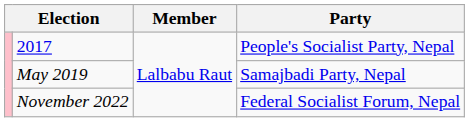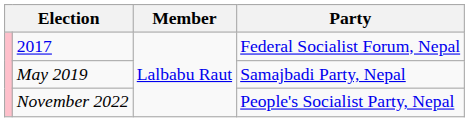 <table class="wikitable">
 <tr>
 <th colspan="2">Election</th>
 <th>Member</th>
 <th>Party</th>
 </tr>
 <tr>
 <td rowspan="3" style="background-color:pink"></td>
 <td><a href='#'>2017</a></td>
 <td rowspan="3"><a href='#'>Lalbabu Raut</a></td>
-<td><a href='#'>People's Socialist Party, Nepal</a></td>
+<td><a href='#'>Federal Socialist Forum, Nepal</a></td>
 </tr>
 <tr>
 <td><em>May 2019</em></td>
 <td><a href='#'>Samajbadi Party, Nepal</a></td>
 </tr>
 <tr>
 <td><em>November 2022</em></td>
-<td><a href='#'>Federal Socialist Forum, Nepal</a></td>
+<td><a href='#'>People's Socialist Party, Nepal</a></td>
 </tr>
 </table>
